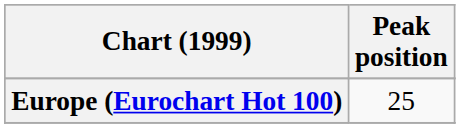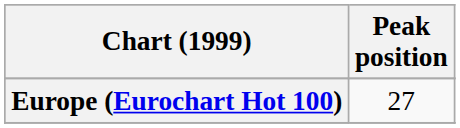 <table class="wikitable sortable plainrowheaders" style="text-align:center">
 <tr>
 <th>Chart (1999)</th>
 <th>Peak<br>position</th>
 </tr>
 <tr>
 </tr>
 <tr>
 <th scope="row">Europe (<a href='#'>Eurochart Hot 100</a>)</th>
-<td>25</td>
+<td>27</td>
 </tr>
 <tr>
 </tr>
 <tr>
 </tr>
 <tr>
 </tr>
 <tr>
 </tr>
 </table>
